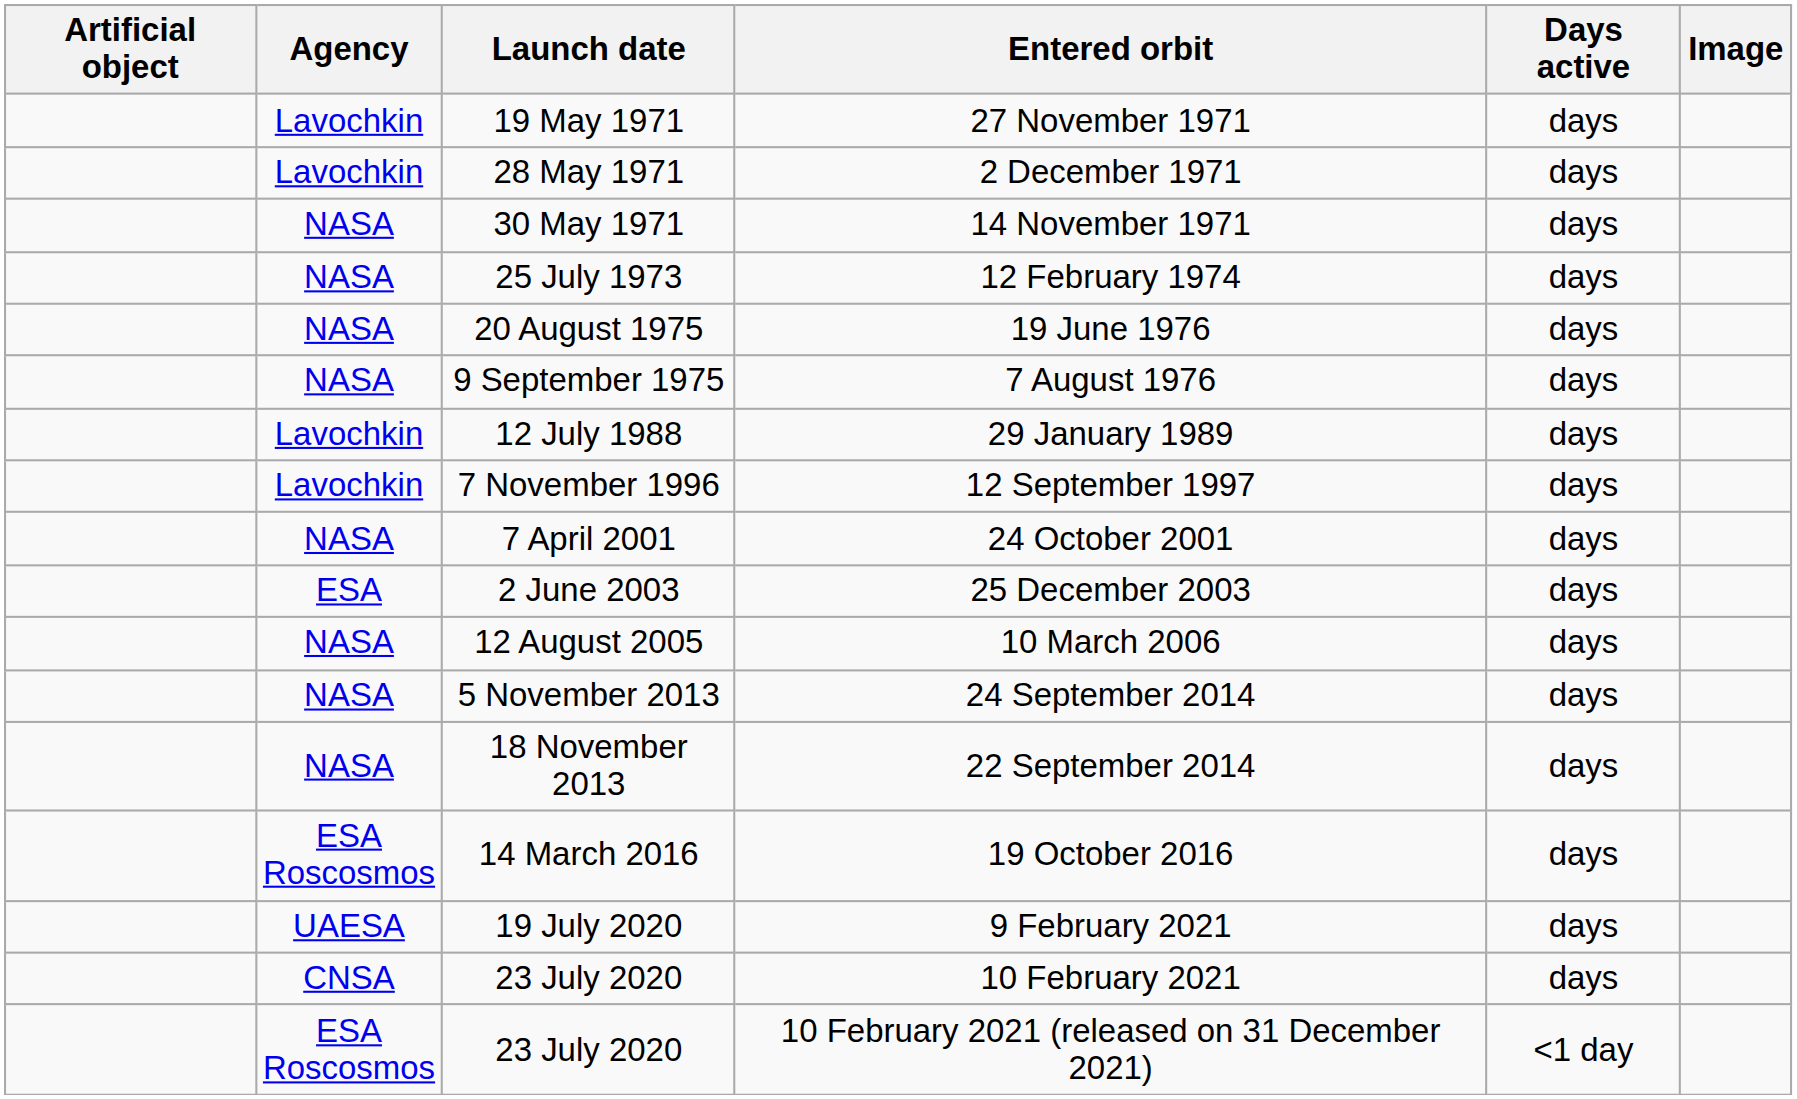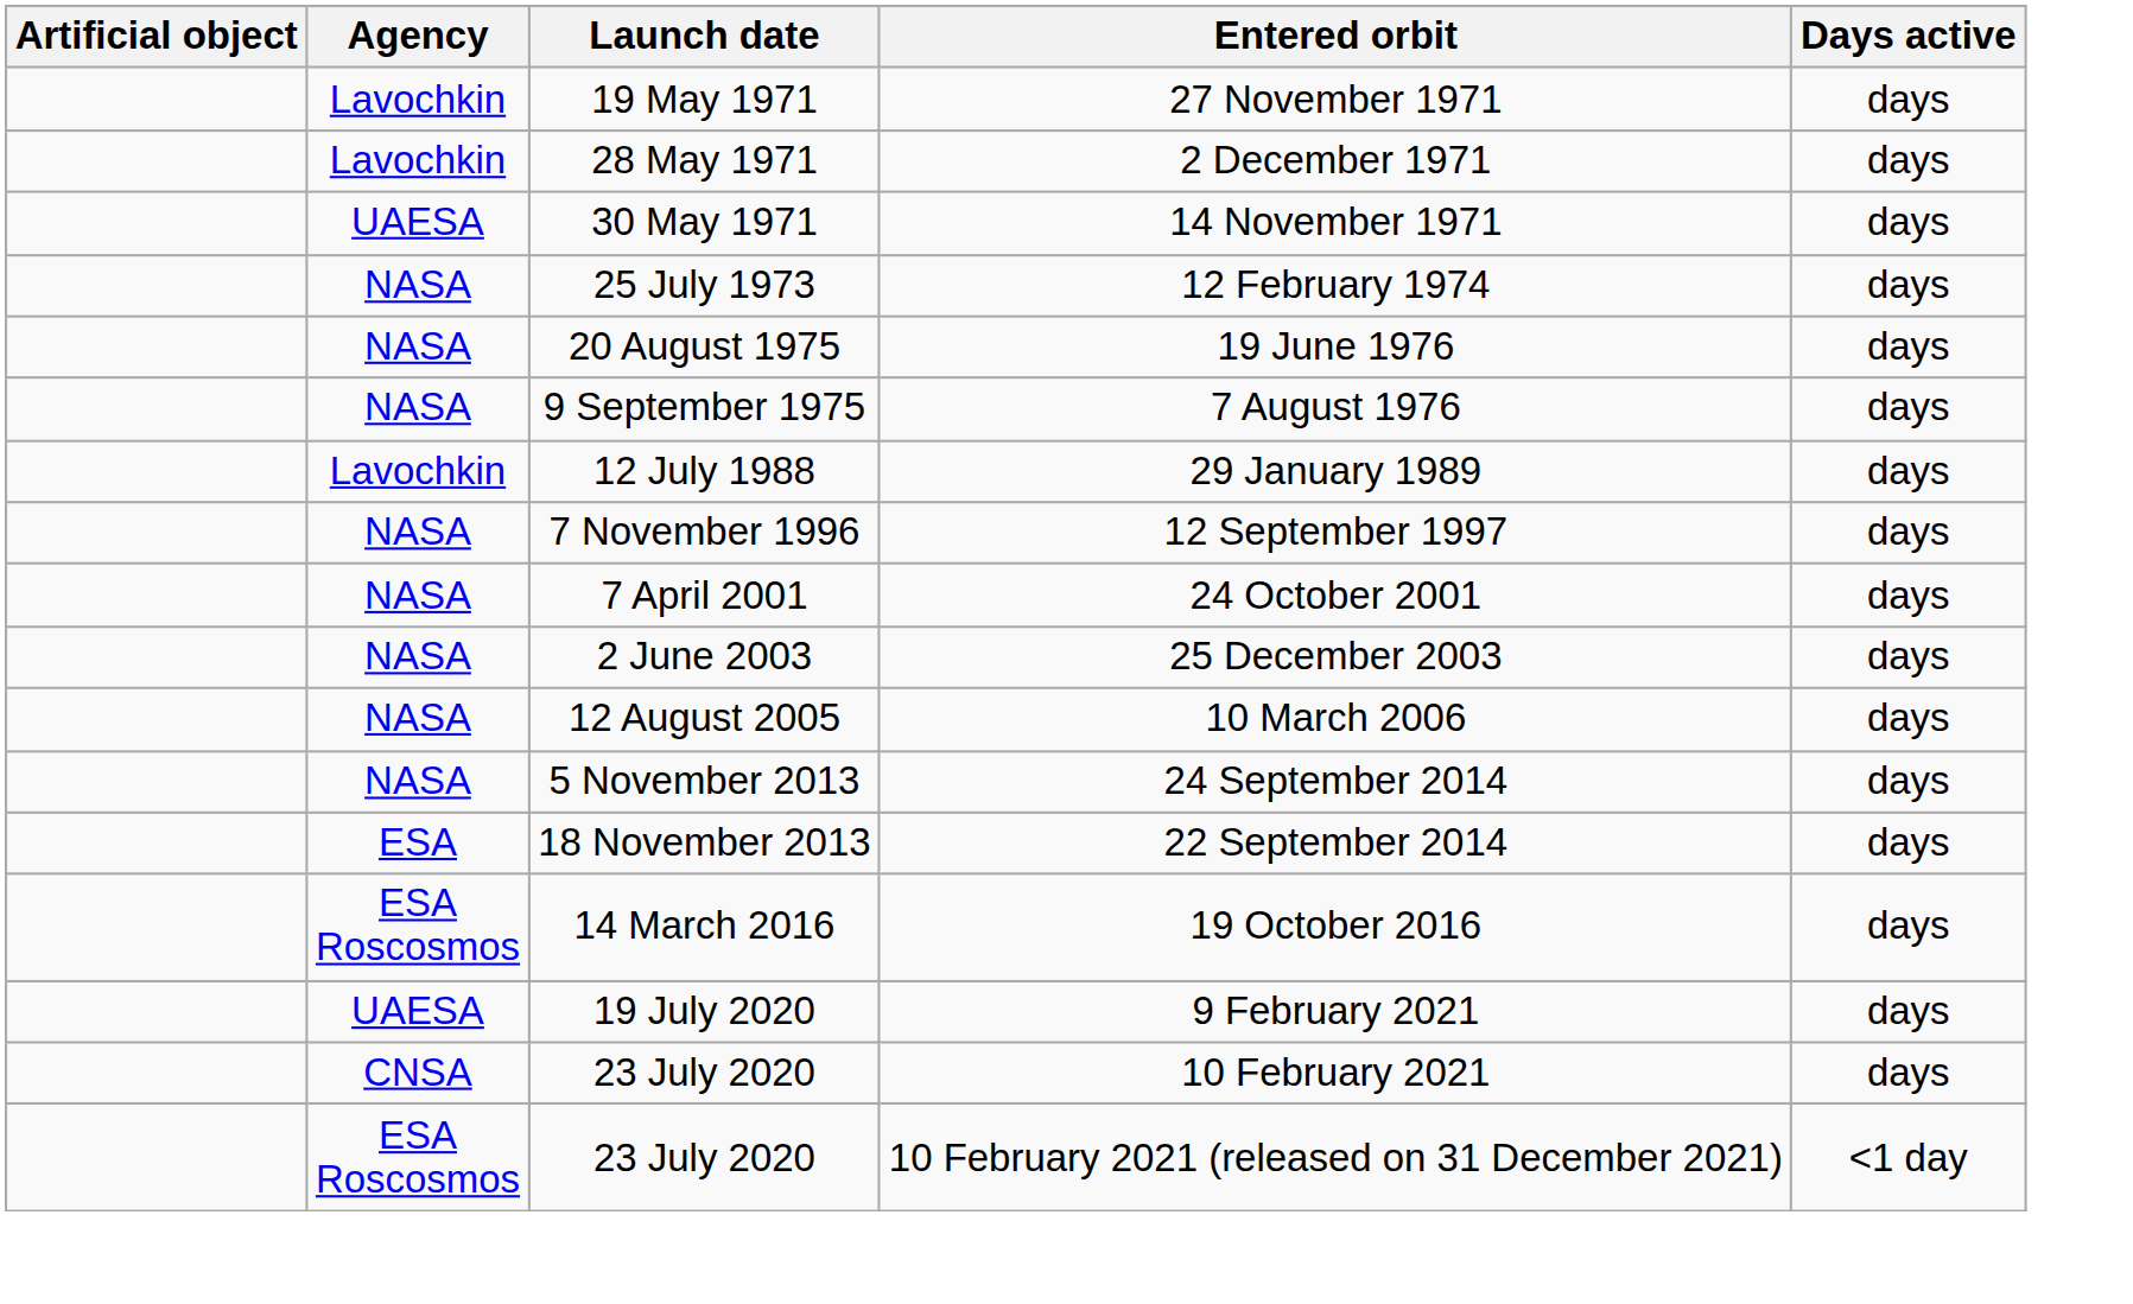 <table class="wikitable sortable sticky-header" style="text-align:center;">
 <tr>
 <th>Artificial object</th>
 <th>Agency</th>
 <th>Launch date</th>
 <th>Entered orbit</th>
 <th>Days active</th>
-<th class="unsortable">Image</th>
 </tr>
 <tr>
 <td></td>
 <td> <a href='#'>Lavochkin</a></td>
 <td>19 May 1971</td>
 <td>27 November 1971</td>
 <td>  days</td>
-<td></td>
 </tr>
 <tr>
 <td></td>
 <td> <a href='#'>Lavochkin</a></td>
 <td>28 May 1971</td>
 <td>2 December 1971</td>
 <td>  days</td>
-<td></td>
 </tr>
 <tr>
 <td></td>
-<td> <a href='#'>NASA</a></td>
+<td> <a href='#'>UAESA</a></td>
 <td>30 May 1971</td>
 <td>14 November 1971</td>
 <td>  days</td>
-<td></td>
 </tr>
 <tr>
 <td></td>
 <td> <a href='#'>NASA</a></td>
 <td>25 July 1973</td>
 <td>12 February 1974</td>
 <td>  days</td>
-<td></td>
 </tr>
 <tr>
 <td></td>
 <td> <a href='#'>NASA</a></td>
 <td>20 August 1975</td>
 <td>19 June 1976</td>
 <td>  days</td>
-<td></td>
 </tr>
 <tr>
 <td></td>
 <td> <a href='#'>NASA</a></td>
 <td>9 September 1975</td>
 <td>7 August 1976</td>
 <td>  days</td>
-<td></td>
 </tr>
 <tr>
 <td></td>
 <td> <a href='#'>Lavochkin</a></td>
 <td>12 July 1988</td>
 <td>29 January 1989</td>
 <td>  days</td>
-<td></td>
 </tr>
 <tr>
 <td></td>
-<td> <a href='#'>Lavochkin</a></td>
+<td> <a href='#'>NASA</a></td>
 <td>7 November 1996</td>
 <td>12 September 1997</td>
 <td>  days</td>
-<td></td>
 </tr>
 <tr>
 <td></td>
 <td> <a href='#'>NASA</a></td>
 <td>7 April 2001</td>
 <td>24 October 2001</td>
 <td>  days</td>
-<td></td>
 </tr>
 <tr>
 <td></td>
-<td> <a href='#'>ESA</a></td>
+<td> <a href='#'>NASA</a></td>
 <td>2 June 2003</td>
 <td>25 December 2003</td>
 <td>  days</td>
-<td></td>
 </tr>
 <tr>
 <td></td>
 <td> <a href='#'>NASA</a></td>
 <td>12 August 2005</td>
 <td>10 March 2006</td>
 <td>  days</td>
-<td></td>
 </tr>
 <tr>
 <td></td>
 <td> <a href='#'>NASA</a></td>
 <td>5 November 2013</td>
 <td>24 September 2014</td>
 <td>  days</td>
-<td></td>
 </tr>
 <tr>
 <td></td>
-<td> <a href='#'>NASA</a></td>
+<td> <a href='#'>ESA</a></td>
 <td>18 November 2013</td>
 <td>22 September 2014</td>
 <td>  days</td>
-<td></td>
 </tr>
 <tr>
 <td></td>
 <td> <a href='#'>ESA</a><br> <a href='#'>Roscosmos</a></td>
 <td> 14 March 2016</td>
 <td>19 October 2016</td>
 <td> days</td>
-<td></td>
 </tr>
 <tr>
 <td></td>
 <td> <a href='#'>UAESA</a></td>
 <td> 19 July 2020</td>
 <td>9 February 2021</td>
 <td> days</td>
-<td></td>
 </tr>
 <tr>
 <td></td>
 <td> <a href='#'>CNSA</a></td>
 <td> 23 July 2020</td>
 <td>10 February 2021</td>
 <td> days</td>
-<td></td>
 </tr>
 <tr>
 <td></td>
 <td> <a href='#'>ESA</a><br> <a href='#'>Roscosmos</a></td>
 <td> 23 July 2020</td>
 <td>10 February 2021 (released on 31 December 2021)</td>
 <td><1 day</td>
-<td></td>
 </tr>
 </table>
